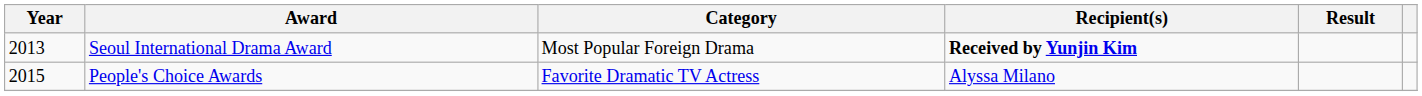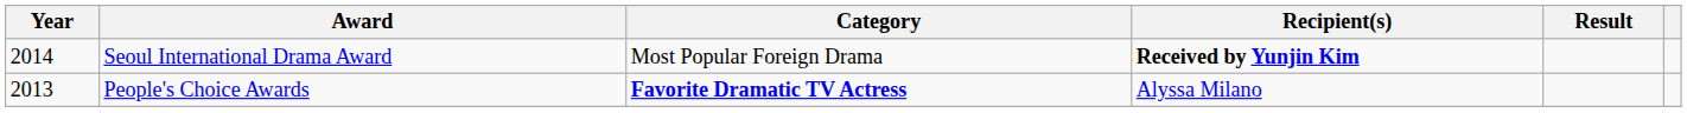 <table class="wikitable sortable plainrowheaders" style="width:99%;">
 <tr>
 <th>Year</th>
 <th>Award</th>
 <th>Category</th>
 <th>Recipient(s)</th>
 <th>Result</th>
 <th scope="col" class="unsortable"></th>
 </tr>
 <tr>
-<td>2013</td>
+<td>2014</td>
 <td><a href='#'>Seoul International Drama Award</a></td>
 <td>Most Popular Foreign Drama</td>
 <td><strong>Received by <a href='#'>Yunjin Kim</a></strong></td>
 <td></td>
 <td style="text-align:center;"></td>
 </tr>
 <tr>
-<td>2015</td>
+<td>2013</td>
 <td><a href='#'>People's Choice Awards</a></td>
-<td><a href='#'>Favorite Dramatic TV Actress</a></td>
+<td><strong><a href='#'>Favorite Dramatic TV Actress</a></strong></td>
 <td><a href='#'>Alyssa Milano</a></td>
 <td></td>
 <td style="text-align:center;"></td>
 </tr>
 <tr>
 </tr>
 </table>
